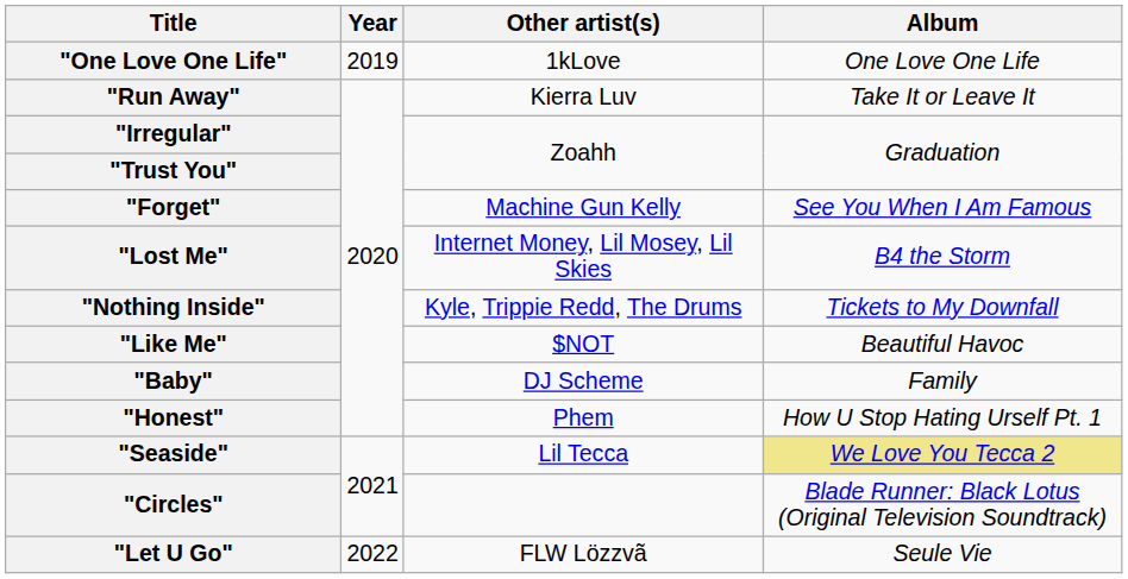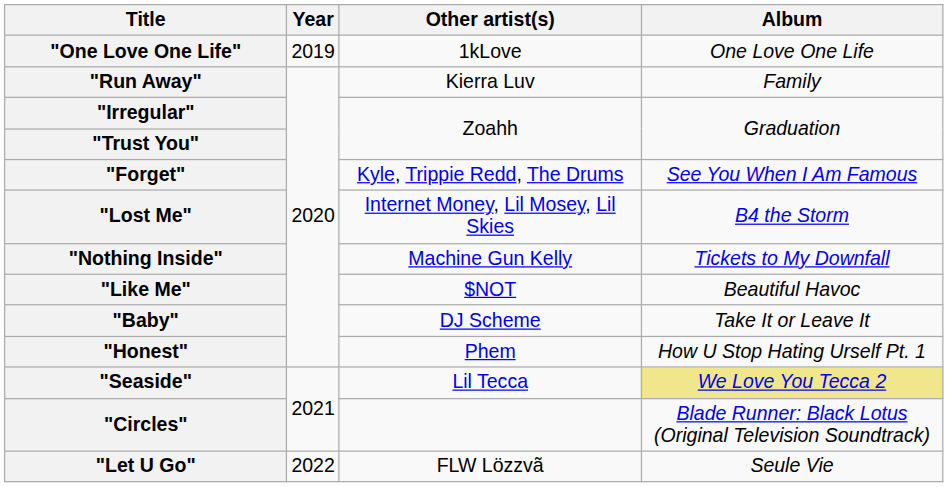 <table class="wikitable sortable plainrowheaders" style="text-align:center;">
 <tr>
 <th scope="col" style="width:14em;">Title</th>
 <th scope="col" style="width:1em;">Year</th>
 <th scope="col" style="width:15em;">Other artist(s)</th>
 <th scope="col" style="width:15em;">Album</th>
 </tr>
 <tr>
 <th scope="row">"One Love One Life"</th>
 <td>2019</td>
 <td>1kLove</td>
 <td><em>One Love One Life</em></td>
 </tr>
 <tr>
 <th scope="row">"Run Away"</th>
 <td rowspan="9">2020</td>
 <td>Kierra Luv</td>
-<td><em>Take It or Leave It</em></td>
+<td><em>Family</em></td>
 </tr>
 <tr>
 <th scope="row">"Irregular"</th>
 <td rowspan="2">Zoahh</td>
 <td rowspan="2"><em>Graduation</em></td>
 </tr>
 <tr>
 <th scope="row">"Trust You"</th>
 </tr>
 <tr>
 <th scope="row">"Forget"</th>
-<td><a href='#'>Machine Gun Kelly</a></td>
+<td><a href='#'>Kyle</a>, <a href='#'>Trippie Redd</a>, <a href='#'>The Drums</a></td>
 <td><em><a href='#'>See You When I Am Famous</a></em></td>
 </tr>
 <tr>
 <th scope="row">"Lost Me"</th>
 <td><a href='#'>Internet Money</a>, <a href='#'>Lil Mosey</a>, <a href='#'>Lil Skies</a></td>
 <td><em><a href='#'>B4 the Storm</a></em></td>
 </tr>
 <tr>
 <th scope="row">"Nothing Inside"</th>
-<td><a href='#'>Kyle</a>, <a href='#'>Trippie Redd</a>, <a href='#'>The Drums</a></td>
+<td><a href='#'>Machine Gun Kelly</a></td>
 <td><em><a href='#'>Tickets to My Downfall</a></em></td>
 </tr>
 <tr>
 <th scope="row">"Like Me"</th>
 <td><a href='#'>$NOT</a></td>
 <td><em>Beautiful Havoc</em></td>
 </tr>
 <tr>
 <th scope="row">"Baby"</th>
 <td><a href='#'>DJ Scheme</a></td>
-<td><em>Family</em></td>
+<td><em>Take It or Leave It</em></td>
 </tr>
 <tr>
 <th scope="row">"Honest"</th>
 <td><a href='#'>Phem</a></td>
 <td><em>How U Stop Hating Urself Pt. 1</em></td>
 </tr>
 <tr>
 <th scope="row">"Seaside"</th>
 <td rowspan="2">2021</td>
 <td><a href='#'>Lil Tecca</a></td>
 <td style="background: khaki;"><em><a href='#'>We Love You Tecca 2</a></em></td>
 </tr>
 <tr>
 <th scope="row">"Circles"</th>
 <td></td>
 <td><em><a href='#'>Blade Runner: Black Lotus</a> (Original Television Soundtrack)</em></td>
 </tr>
 <tr>
 <th scope="row">"Let U Go"</th>
 <td rowspan="2">2022</td>
 <td>FLW Lözzvã</td>
 <td><em>Seule Vie</em></td>
 </tr>
 </table>
